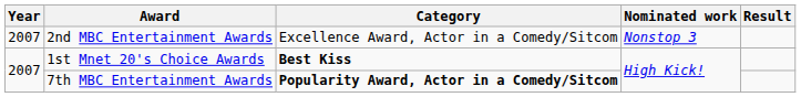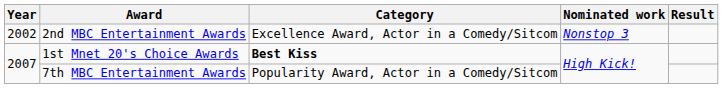 <table class="wikitable">
 <tr>
 <th>Year</th>
 <th>Award</th>
 <th>Category</th>
 <th>Nominated work</th>
 <th>Result</th>
 </tr>
 <tr>
-<td>2007</td>
+<td>2002</td>
 <td>2nd <a href='#'>MBC Entertainment Awards</a></td>
 <td>Excellence Award, Actor in a Comedy/Sitcom</td>
 <td><em><a href='#'>Nonstop 3</a></em></td>
 <td></td>
 </tr>
 <tr>
 <td rowspan=2>2007</td>
 <td>1st <a href='#'>Mnet 20's Choice Awards</a></td>
 <td><strong>Best Kiss </strong></td>
 <td rowspan=2><em><a href='#'>High Kick!</a></em></td>
 <td></td>
 </tr>
 <tr>
 <td>7th <a href='#'>MBC Entertainment Awards</a></td>
-<td><strong>Popularity Award, Actor in a Comedy/Sitcom</strong></td>
+<td>Popularity Award, Actor in a Comedy/Sitcom</td>
 <td></td>
 </tr>
 </table>
